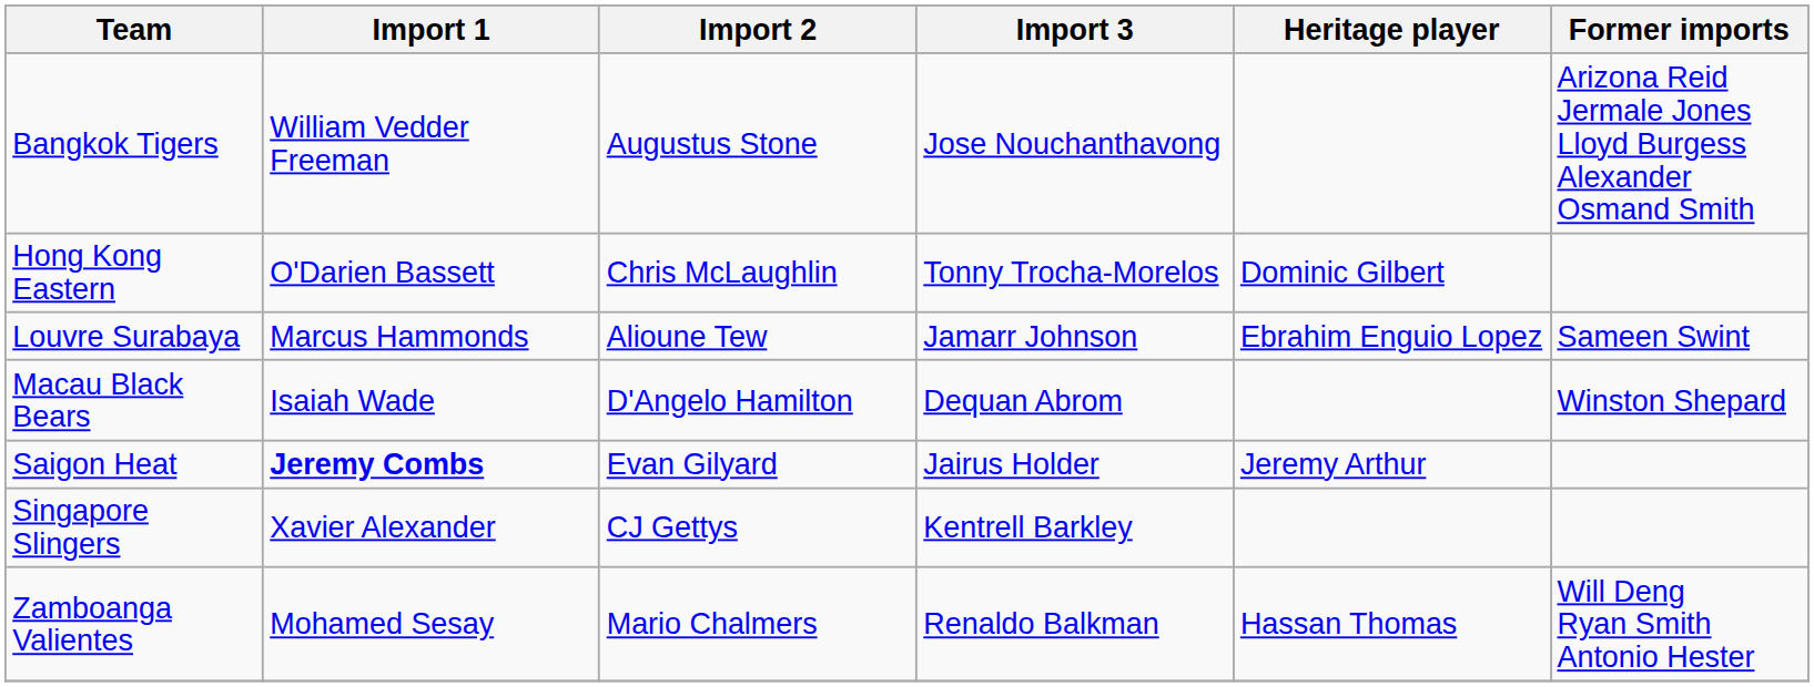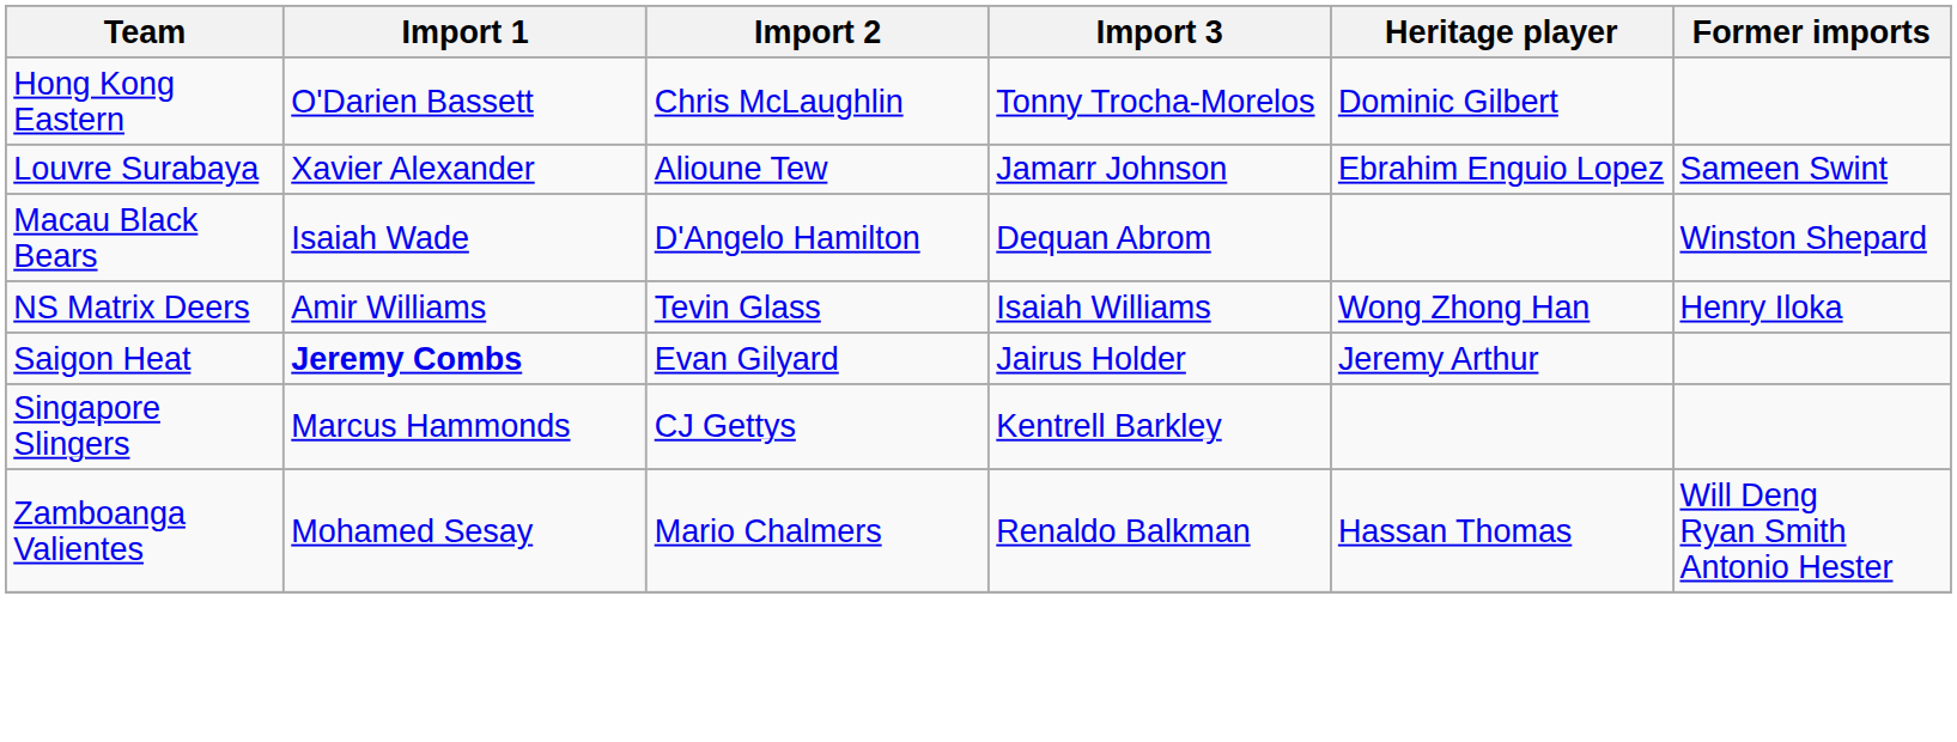 <table class="wikitable" style="font-size:90%;">
 <tr>
 <th style="width:13%">Team</th>
 <th style="width:17%">Import 1</th>
 <th style="width:16%">Import 2</th>
 <th style="width:16%">Import 3</th>
 <th style="width:16%">Heritage player</th>
 <th style="width:13%">Former imports</th>
-</tr>
-<tr>
-<td> <a href='#'>Bangkok Tigers</a></td>
-<td> <a href='#'>William Vedder Freeman</a></td>
-<td> <a href='#'>Augustus Stone</a></td>
-<td> <a href='#'>Jose Nouchanthavong</a></td>
-<td></td>
-<td> <a href='#'>Arizona Reid</a> <br>  <a href='#'>Jermale Jones</a> <br>  <a href='#'>Lloyd Burgess</a> <br>  <a href='#'>Alexander Osmand Smith</a></td>
 </tr>
 <tr>
 <td> <a href='#'>Hong Kong Eastern</a></td>
 <td> <a href='#'>O'Darien Bassett</a></td>
 <td> <a href='#'>Chris McLaughlin</a></td>
 <td> <a href='#'>Tonny Trocha-Morelos</a></td>
 <td>  <a href='#'>Dominic Gilbert</a></td>
 <td></td>
 </tr>
 <tr>
 <td> <a href='#'>Louvre Surabaya</a></td>
-<td> <a href='#'>Marcus Hammonds</a></td>
+<td> <a href='#'>Xavier Alexander</a></td>
 <td> <a href='#'>Alioune Tew</a></td>
 <td>  <a href='#'>Jamarr Johnson</a></td>
 <td>  <a href='#'>Ebrahim Enguio Lopez</a></td>
 <td> <a href='#'>Sameen Swint</a></td>
 </tr>
 <tr>
 <td> <a href='#'>Macau Black Bears</a></td>
 <td> <a href='#'>Isaiah Wade</a></td>
 <td> <a href='#'>D'Angelo Hamilton</a></td>
 <td> <a href='#'>Dequan Abrom</a></td>
 <td></td>
 <td> <a href='#'>Winston Shepard</a></td>
 </tr>
 <tr>
+<td> <a href='#'>NS Matrix Deers</a></td>
+<td> <a href='#'>Amir Williams</a></td>
+<td> <a href='#'>Tevin Glass</a></td>
+<td> <a href='#'>Isaiah Williams</a></td>
+<td>  <a href='#'>Wong Zhong Han</a></td>
+<td> <a href='#'>Henry Iloka</a></td>
+</tr>
+<tr>
 <td> <a href='#'>Saigon Heat</a></td>
 <td><strong> <a href='#'>Jeremy Combs</a></strong></td>
 <td> <a href='#'>Evan Gilyard</a></td>
 <td> <a href='#'>Jairus Holder</a></td>
 <td>  <a href='#'>Jeremy Arthur</a></td>
 <td></td>
 </tr>
 <tr>
 <td> <a href='#'>Singapore Slingers</a></td>
-<td> <a href='#'>Xavier Alexander</a></td>
+<td> <a href='#'>Marcus Hammonds</a></td>
 <td> <a href='#'>CJ Gettys</a></td>
 <td> <a href='#'>Kentrell Barkley</a></td>
 <td></td>
 <td></td>
 </tr>
 <tr>
 <td> <a href='#'>Zamboanga Valientes</a></td>
 <td> <a href='#'>Mohamed Sesay</a></td>
 <td> <a href='#'>Mario Chalmers</a></td>
 <td> <a href='#'>Renaldo Balkman</a></td>
 <td>  <a href='#'>Hassan Thomas</a></td>
 <td> <a href='#'>Will Deng</a> <br>  <a href='#'>Ryan Smith</a> <br>  <a href='#'>Antonio Hester</a></td>
 </tr>
 <tr>
 </tr>
 </table>
